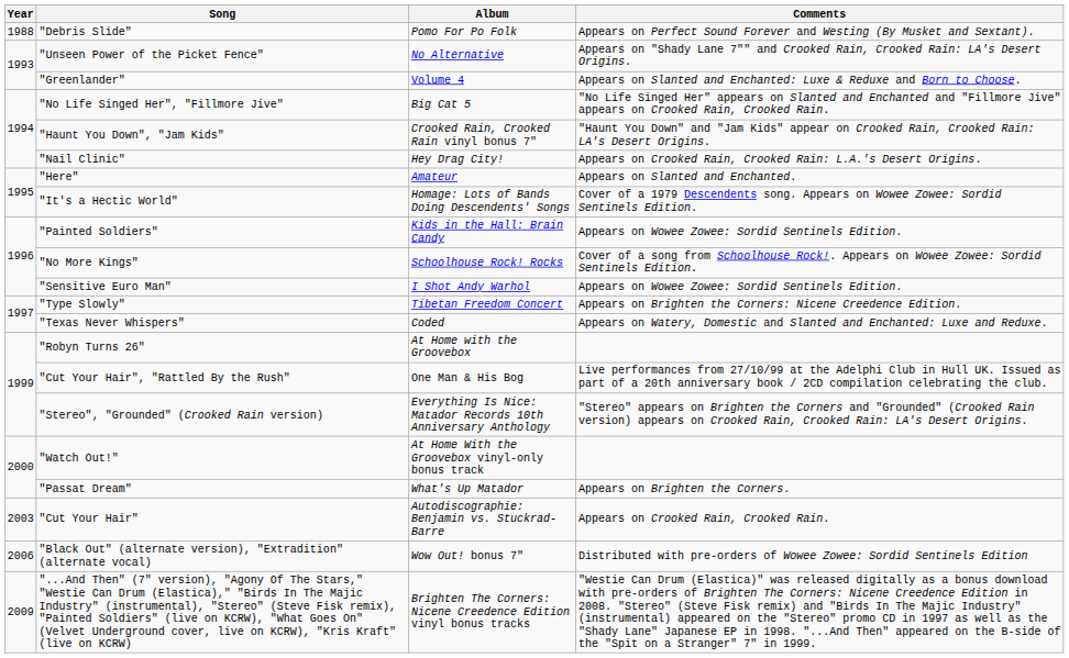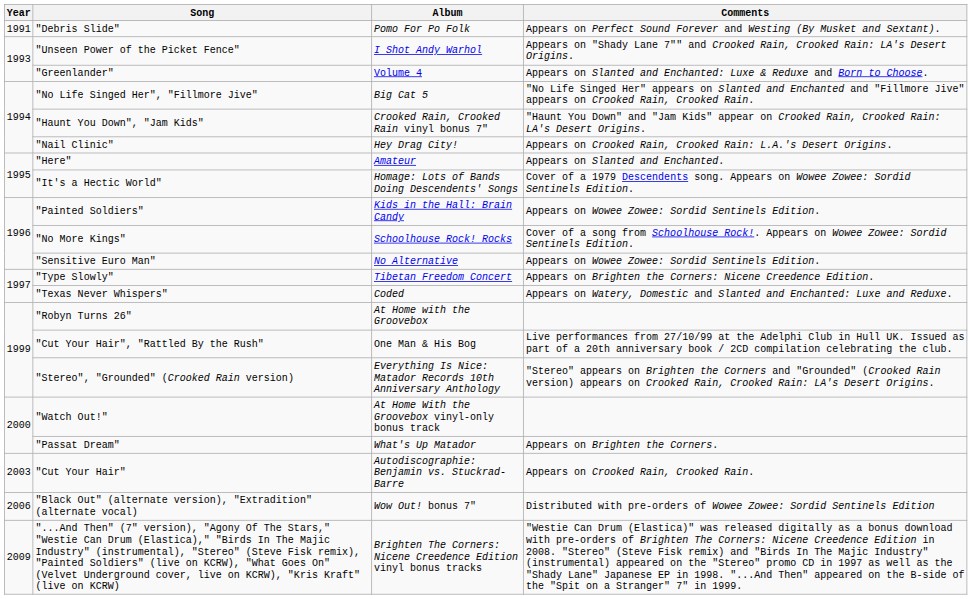 <table class="wikitable">
 <tr>
 <th>Year</th>
 <th>Song</th>
 <th>Album</th>
 <th>Comments</th>
 </tr>
 <tr>
-<td>1988</td>
+<td>1991</td>
 <td>"Debris Slide"</td>
 <td><em>Pomo For Po Folk</em></td>
 <td>Appears on <em>Perfect Sound Forever</em> and <em>Westing (By Musket and Sextant)</em>.</td>
 </tr>
 <tr>
 <td rowspan="2">1993</td>
 <td>"Unseen Power of the Picket Fence"</td>
-<td><em><a href='#'>No Alternative</a></em></td>
+<td><em><a href='#'>I Shot Andy Warhol</a></em></td>
 <td>Appears on "Shady Lane 7"" and <em>Crooked Rain, Crooked Rain: LA's Desert Origins</em>.</td>
 </tr>
 <tr>
 <td>"Greenlander"</td>
 <td><a href='#'>Volume 4</a></td>
 <td>Appears on <em>Slanted and Enchanted: Luxe & Reduxe</em> and <em><a href='#'>Born to Choose</a></em>.</td>
 </tr>
 <tr>
 <td rowspan="3">1994</td>
 <td>"No Life Singed Her", "Fillmore Jive"</td>
 <td><em>Big Cat 5</em></td>
 <td>"No Life Singed Her" appears on <em>Slanted and Enchanted</em> and "Fillmore Jive" appears on <em>Crooked Rain, Crooked Rain</em>.</td>
 </tr>
 <tr>
 <td>"Haunt You Down", "Jam Kids"</td>
 <td><em>Crooked Rain, Crooked Rain</em> vinyl bonus 7"</td>
 <td>"Haunt You Down" and "Jam Kids" appear on <em>Crooked Rain, Crooked Rain: LA's Desert Origins</em>.</td>
 </tr>
 <tr>
 <td>"Nail Clinic"</td>
 <td><em>Hey Drag City!</em></td>
 <td>Appears on <em>Crooked Rain, Crooked Rain: L.A.'s Desert Origins</em>.</td>
 </tr>
 <tr>
 <td rowspan="2">1995</td>
 <td>"Here"</td>
 <td><em><a href='#'>Amateur</a></em></td>
 <td>Appears on <em>Slanted and Enchanted</em>.</td>
 </tr>
 <tr>
 <td>"It's a Hectic World"</td>
 <td><em> Homage: Lots of Bands Doing Descendents' Songs</em></td>
 <td>Cover of a 1979 <a href='#'>Descendents</a> song. Appears on <em>Wowee Zowee: Sordid Sentinels Edition</em>.</td>
 </tr>
 <tr>
 <td rowspan="3">1996</td>
 <td>"Painted Soldiers"</td>
 <td><em><a href='#'>Kids in the Hall: Brain Candy</a></em></td>
 <td>Appears on <em>Wowee Zowee: Sordid Sentinels Edition</em>.</td>
 </tr>
 <tr>
 <td>"No More Kings"</td>
 <td><em><a href='#'>Schoolhouse Rock! Rocks</a></em></td>
 <td>Cover of a song from <em><a href='#'>Schoolhouse Rock!</a></em>. Appears on <em>Wowee Zowee: Sordid Sentinels Edition</em>.</td>
 </tr>
 <tr>
 <td>"Sensitive Euro Man"</td>
-<td><em><a href='#'>I Shot Andy Warhol</a></em></td>
+<td><em><a href='#'>No Alternative</a></em></td>
 <td>Appears on <em>Wowee Zowee: Sordid Sentinels Edition</em>.</td>
 </tr>
 <tr>
 <td rowspan="2">1997</td>
 <td>"Type Slowly"</td>
 <td><em><a href='#'>Tibetan Freedom Concert</a></em></td>
 <td>Appears on <em>Brighten the Corners: Nicene Creedence Edition</em>.</td>
 </tr>
 <tr>
 <td>"Texas Never Whispers"</td>
 <td><em>Coded</em></td>
 <td>Appears on <em>Watery, Domestic</em> and <em>Slanted and Enchanted: Luxe and Reduxe</em>.</td>
 </tr>
 <tr>
 <td rowspan="3">1999</td>
 <td>"Robyn Turns 26"</td>
 <td><em>At Home with the Groovebox</em></td>
 <td></td>
 </tr>
 <tr>
 <td>"Cut Your Hair", "Rattled By the Rush"</td>
 <td>One Man & His Bog</td>
 <td>Live performances from 27/10/99 at the Adelphi Club in Hull UK. Issued as part of a 20th anniversary book / 2CD compilation celebrating the club.</td>
 </tr>
 <tr>
 <td>"Stereo", "Grounded" (<em>Crooked Rain</em> version)</td>
 <td><em>Everything Is Nice: Matador Records 10th Anniversary Anthology</em></td>
 <td>"Stereo" appears on <em>Brighten the Corners</em> and "Grounded" (<em>Crooked Rain</em> version) appears on <em>Crooked Rain, Crooked Rain: LA's Desert Origins</em>.</td>
 </tr>
 <tr>
 <td rowspan="2">2000</td>
 <td>"Watch Out!"</td>
 <td><em>At Home With the Groovebox</em> vinyl-only bonus track</td>
 <td></td>
 </tr>
 <tr>
 <td>"Passat Dream"</td>
 <td><em>What's Up Matador</em></td>
 <td>Appears on <em>Brighten the Corners</em>.</td>
 </tr>
 <tr>
 <td>2003</td>
 <td>"Cut Your Hair"</td>
 <td><em>Autodiscographie: Benjamin vs. Stuckrad-Barre</em></td>
 <td>Appears on <em>Crooked Rain, Crooked Rain</em>.</td>
 </tr>
 <tr>
 <td>2006</td>
 <td>"Black Out" (alternate version), "Extradition" (alternate vocal)</td>
 <td><em>Wow Out!</em> bonus 7"</td>
 <td>Distributed with pre-orders of <em>Wowee Zowee: Sordid Sentinels Edition</em></td>
 </tr>
 <tr>
 <td>2009</td>
 <td>"...And Then" (7" version), "Agony Of The Stars," "Westie Can Drum (Elastica)," "Birds In The Majic Industry" (instrumental), "Stereo" (Steve Fisk remix), "Painted Soldiers" (live on KCRW), "What Goes On" (Velvet Underground cover, live on KCRW), "Kris Kraft" (live on KCRW)</td>
 <td><em>Brighten The Corners: Nicene Creedence Edition</em> vinyl bonus tracks</td>
 <td>"Westie Can Drum (Elastica)" was released digitally as a bonus download with pre-orders of <em>Brighten The Corners: Nicene Creedence Edition</em> in 2008. "Stereo" (Steve Fisk remix) and "Birds In The Majic Industry" (instrumental) appeared on the "Stereo" promo CD in 1997 as well as the "Shady Lane" Japanese EP in 1998.  "...And Then" appeared on the B-side of the "Spit on a Stranger" 7" in 1999.</td>
 </tr>
 </table>
